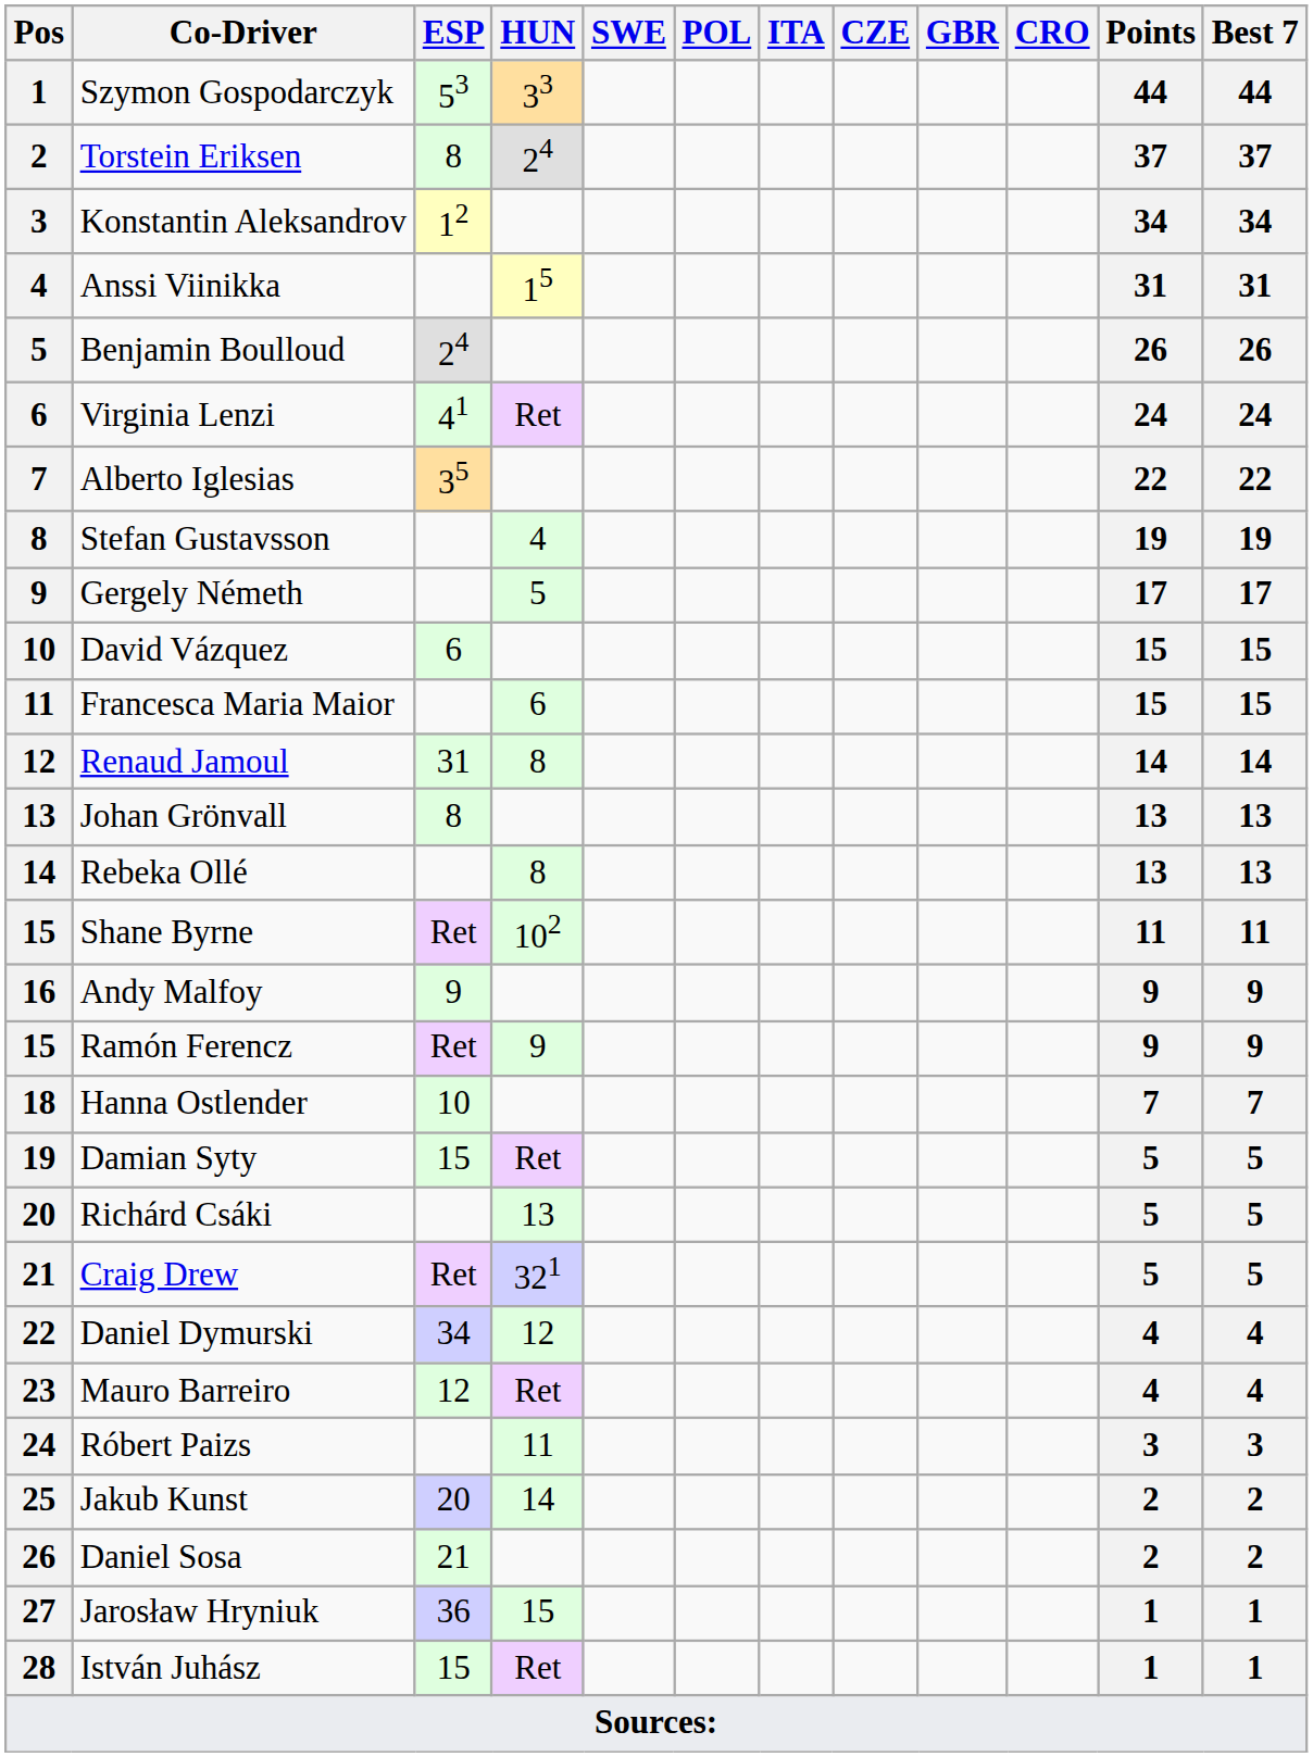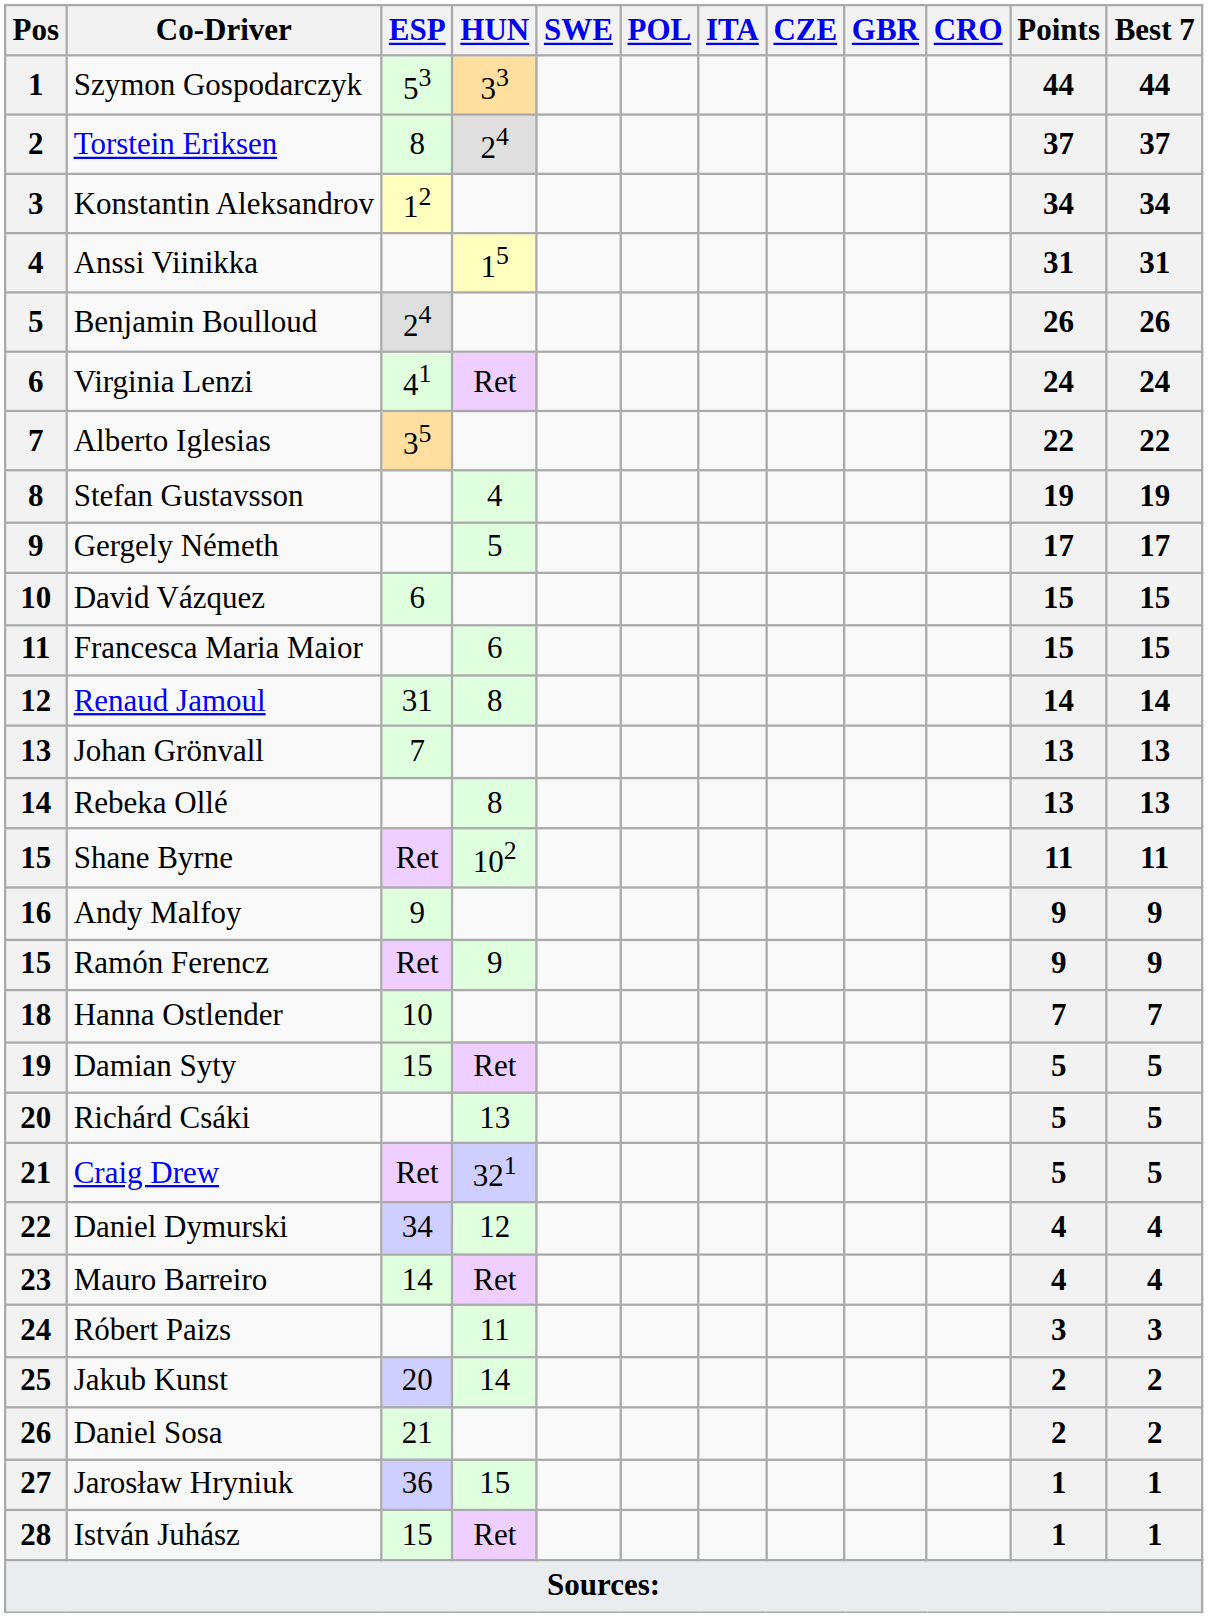 <table class="wikitable" style="font-size: 85%; text-align: center">
 <tr valign="top">
 <th valign="middle">Pos</th>
 <th valign="middle">Co-Driver</th>
 <th><a href='#'>ESP</a><br></th>
 <th><a href='#'>HUN</a><br></th>
 <th><a href='#'>SWE</a><br></th>
 <th><a href='#'>POL</a><br></th>
 <th><a href='#'>ITA</a><br></th>
 <th><a href='#'>CZE</a><br></th>
 <th><a href='#'>GBR</a><br></th>
 <th><a href='#'>CRO</a><br></th>
 <th valign="middle">Points</th>
 <th valign="middle">Best 7</th>
 </tr>
 <tr>
 <th>1</th>
 <td align="left"> Szymon Gospodarczyk</td>
 <td style="background:#DFFFDF;">5<sup>3</sup></td>
 <td style="background:#FFDF9F;">3<sup>3</sup></td>
 <td></td>
 <td></td>
 <td></td>
 <td></td>
 <td></td>
 <td></td>
 <th>44</th>
 <th>44</th>
 </tr>
 <tr>
 <th>2</th>
 <td align="left"> <a href='#'>Torstein Eriksen</a></td>
 <td style="background:#DFFFDF;">8</td>
 <td style="background:#DFDFDF;">2<sup>4</sup></td>
 <td></td>
 <td></td>
 <td></td>
 <td></td>
 <td></td>
 <td></td>
 <th>37</th>
 <th>37</th>
 </tr>
 <tr>
 <th>3</th>
 <td align="left"> Konstantin Aleksandrov</td>
 <td style="background:#FFFFBF;">1<sup>2</sup></td>
 <td></td>
 <td></td>
 <td></td>
 <td></td>
 <td></td>
 <td></td>
 <td></td>
 <th>34</th>
 <th>34</th>
 </tr>
 <tr>
 <th>4</th>
 <td align="left"> Anssi Viinikka</td>
 <td></td>
 <td style="background:#FFFFBF;">1<sup>5</sup></td>
 <td></td>
 <td></td>
 <td></td>
 <td></td>
 <td></td>
 <td></td>
 <th>31</th>
 <th>31</th>
 </tr>
 <tr>
 <th>5</th>
 <td align="left"> Benjamin Boulloud</td>
 <td style="background:#DFDFDF;">2<sup>4</sup></td>
 <td></td>
 <td></td>
 <td></td>
 <td></td>
 <td></td>
 <td></td>
 <td></td>
 <th>26</th>
 <th>26</th>
 </tr>
 <tr>
 <th>6</th>
 <td align="left"> Virginia Lenzi</td>
 <td style="background:#DFFFDF;">4<sup>1</sup></td>
 <td style="background:#EFCFFF;">Ret</td>
 <td></td>
 <td></td>
 <td></td>
 <td></td>
 <td></td>
 <td></td>
 <th>24</th>
 <th>24</th>
 </tr>
 <tr>
 <th>7</th>
 <td align="left"> Alberto Iglesias</td>
 <td style="background:#FFDF9F;">3<sup>5</sup></td>
 <td></td>
 <td></td>
 <td></td>
 <td></td>
 <td></td>
 <td></td>
 <td></td>
 <th>22</th>
 <th>22</th>
 </tr>
 <tr>
 <th>8</th>
 <td align="left"> Stefan Gustavsson</td>
 <td></td>
 <td style="background:#DFFFDF;">4</td>
 <td></td>
 <td></td>
 <td></td>
 <td></td>
 <td></td>
 <td></td>
 <th>19</th>
 <th>19</th>
 </tr>
 <tr>
 <th>9</th>
 <td align="left"> Gergely Németh</td>
 <td></td>
 <td style="background:#DFFFDF;">5</td>
 <td></td>
 <td></td>
 <td></td>
 <td></td>
 <td></td>
 <td></td>
 <th>17</th>
 <th>17</th>
 </tr>
 <tr>
 <th>10</th>
 <td align="left"> David Vázquez</td>
 <td style="background:#DFFFDF;">6</td>
 <td></td>
 <td></td>
 <td></td>
 <td></td>
 <td></td>
 <td></td>
 <td></td>
 <th>15</th>
 <th>15</th>
 </tr>
 <tr>
 <th>11</th>
 <td align="left"> Francesca Maria Maior</td>
 <td></td>
 <td style="background:#DFFFDF;">6</td>
 <td></td>
 <td></td>
 <td></td>
 <td></td>
 <td></td>
 <td></td>
 <th>15</th>
 <th>15</th>
 </tr>
 <tr>
 <th>12</th>
 <td align="left"> <a href='#'>Renaud Jamoul</a></td>
 <td style="background:#DFFFDF;">31</td>
 <td style="background:#DFFFDF;">8</td>
 <td></td>
 <td></td>
 <td></td>
 <td></td>
 <td></td>
 <td></td>
 <th>14</th>
 <th>14</th>
 </tr>
 <tr>
 <th>13</th>
 <td align="left"> Johan Grönvall</td>
-<td style="background:#DFFFDF;">8</td>
+<td style="background:#DFFFDF;">7</td>
 <td></td>
 <td></td>
 <td></td>
 <td></td>
 <td></td>
 <td></td>
 <td></td>
 <th>13</th>
 <th>13</th>
 </tr>
 <tr>
 <th>14</th>
 <td align="left"> Rebeka Ollé</td>
 <td></td>
 <td style="background:#DFFFDF;">8</td>
 <td></td>
 <td></td>
 <td></td>
 <td></td>
 <td></td>
 <td></td>
 <th>13</th>
 <th>13</th>
 </tr>
 <tr>
 <th>15</th>
 <td align="left"> Shane Byrne</td>
 <td style="background:#EFCFFF;">Ret</td>
 <td style="background:#DFFFDF;">10<sup>2</sup></td>
 <td></td>
 <td></td>
 <td></td>
 <td></td>
 <td></td>
 <td></td>
 <th>11</th>
 <th>11</th>
 </tr>
 <tr>
 <th>16</th>
 <td align="left"> Andy Malfoy</td>
 <td style="background:#DFFFDF;">9</td>
 <td></td>
 <td></td>
 <td></td>
 <td></td>
 <td></td>
 <td></td>
 <td></td>
 <th>9</th>
 <th>9</th>
 </tr>
 <tr>
 <th>15</th>
 <td align="left"> Ramón Ferencz</td>
 <td style="background:#EFCFFF;">Ret</td>
 <td style="background:#DFFFDF;">9</td>
 <td></td>
 <td></td>
 <td></td>
 <td></td>
 <td></td>
 <td></td>
 <th>9</th>
 <th>9</th>
 </tr>
 <tr>
 <th>18</th>
 <td align="left"> Hanna Ostlender</td>
 <td style="background:#DFFFDF;">10</td>
 <td></td>
 <td></td>
 <td></td>
 <td></td>
 <td></td>
 <td></td>
 <td></td>
 <th>7</th>
 <th>7</th>
 </tr>
 <tr>
 <th>19</th>
 <td align="left"> Damian Syty</td>
 <td style="background:#DFFFDF;">15</td>
 <td style="background:#EFCFFF;">Ret</td>
 <td></td>
 <td></td>
 <td></td>
 <td></td>
 <td></td>
 <td></td>
 <th>5</th>
 <th>5</th>
 </tr>
 <tr>
 <th>20</th>
 <td align="left"> Richárd Csáki</td>
 <td></td>
 <td style="background:#DFFFDF;">13</td>
 <td></td>
 <td></td>
 <td></td>
 <td></td>
 <td></td>
 <td></td>
 <th>5</th>
 <th>5</th>
 </tr>
 <tr>
 <th>21</th>
 <td align="left"> <a href='#'>Craig Drew</a></td>
 <td style="background:#EFCFFF;">Ret</td>
 <td style="background:#CFCFFF;">32<sup>1</sup></td>
 <td></td>
 <td></td>
 <td></td>
 <td></td>
 <td></td>
 <td></td>
 <th>5</th>
 <th>5</th>
 </tr>
 <tr>
 <th>22</th>
 <td align="left"> Daniel Dymurski</td>
 <td style="background:#CFCFFF;">34</td>
 <td style="background:#DFFFDF;">12</td>
 <td></td>
 <td></td>
 <td></td>
 <td></td>
 <td></td>
 <td></td>
 <th>4</th>
 <th>4</th>
 </tr>
 <tr>
 <th>23</th>
 <td align="left"> Mauro Barreiro</td>
-<td style="background:#DFFFDF;">12</td>
+<td style="background:#DFFFDF;">14</td>
 <td style="background:#EFCFFF;">Ret</td>
 <td></td>
 <td></td>
 <td></td>
 <td></td>
 <td></td>
 <td></td>
 <th>4</th>
 <th>4</th>
 </tr>
 <tr>
 <th>24</th>
 <td align="left"> Róbert Paizs</td>
 <td></td>
 <td style="background:#DFFFDF;">11</td>
 <td></td>
 <td></td>
 <td></td>
 <td></td>
 <td></td>
 <td></td>
 <th>3</th>
 <th>3</th>
 </tr>
 <tr>
 <th>25</th>
 <td align="left"> Jakub Kunst</td>
 <td style="background:#CFCFFF;">20</td>
 <td style="background:#DFFFDF;">14</td>
 <td></td>
 <td></td>
 <td></td>
 <td></td>
 <td></td>
 <td></td>
 <th>2</th>
 <th>2</th>
 </tr>
 <tr>
 <th>26</th>
 <td align="left"> Daniel Sosa</td>
 <td style="background:#DFFFDF;">21</td>
 <td></td>
 <td></td>
 <td></td>
 <td></td>
 <td></td>
 <td></td>
 <td></td>
 <th>2</th>
 <th>2</th>
 </tr>
 <tr>
 <th>27</th>
 <td align="left"> Jarosław Hryniuk</td>
 <td style="background:#CFCFFF;">36</td>
 <td style="background:#DFFFDF;">15</td>
 <td></td>
 <td></td>
 <td></td>
 <td></td>
 <td></td>
 <td></td>
 <th>1</th>
 <th>1</th>
 </tr>
 <tr>
 <th>28</th>
 <td align="left"> István Juhász</td>
 <td style="background:#DFFFDF;">15</td>
 <td style="background:#EFCFFF;">Ret</td>
 <td></td>
 <td></td>
 <td></td>
 <td></td>
 <td></td>
 <td></td>
 <th>1</th>
 <th>1</th>
 </tr>
 <tr>
 <td colspan="12" style="background-color:#EAECF0;text-align:center"><strong>Sources:</strong></td>
 </tr>
 </table>
